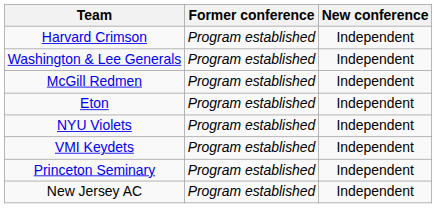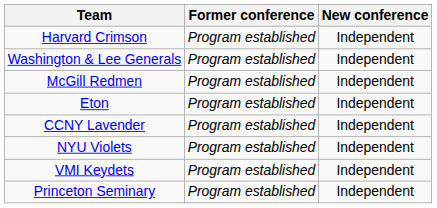 <table class="wikitable">
 <tr>
 <th>Team</th>
 <th>Former conference</th>
 <th>New conference</th>
 </tr>
 <tr style="text-align:center;">
 <td><a href='#'>Harvard Crimson</a></td>
 <td><em>Program established</em></td>
 <td>Independent</td>
 </tr>
 <tr style="text-align:center;">
 <td><a href='#'>Washington & Lee Generals</a></td>
 <td><em>Program established</em></td>
 <td>Independent</td>
 </tr>
 <tr style="text-align:center;">
 <td><a href='#'>McGill Redmen</a></td>
 <td><em>Program established</em></td>
 <td>Independent</td>
 </tr>
 <tr style="text-align:center;">
 <td><a href='#'>Eton</a></td>
 <td><em>Program established</em></td>
 <td>Independent</td>
 </tr>
 <tr style="text-align:center;">
+<td><a href='#'>CCNY Lavender</a></td>
+<td><em>Program established</em></td>
+<td>Independent</td>
+</tr>
+<tr style="text-align:center;">
 <td><a href='#'>NYU Violets</a></td>
 <td><em>Program established</em></td>
 <td>Independent</td>
 </tr>
 <tr style="text-align:center;">
 <td><a href='#'>VMI Keydets</a></td>
 <td><em>Program established</em></td>
 <td>Independent</td>
 </tr>
 <tr style="text-align:center;">
 <td><a href='#'>Princeton Seminary</a></td>
 <td><em>Program established</em></td>
 <td>Independent</td>
 </tr>
-<tr style="text-align:center;">
-<td>New Jersey AC</td>
-<td><em>Program established</em></td>
-<td>Independent</td>
-</tr>
 </table>
